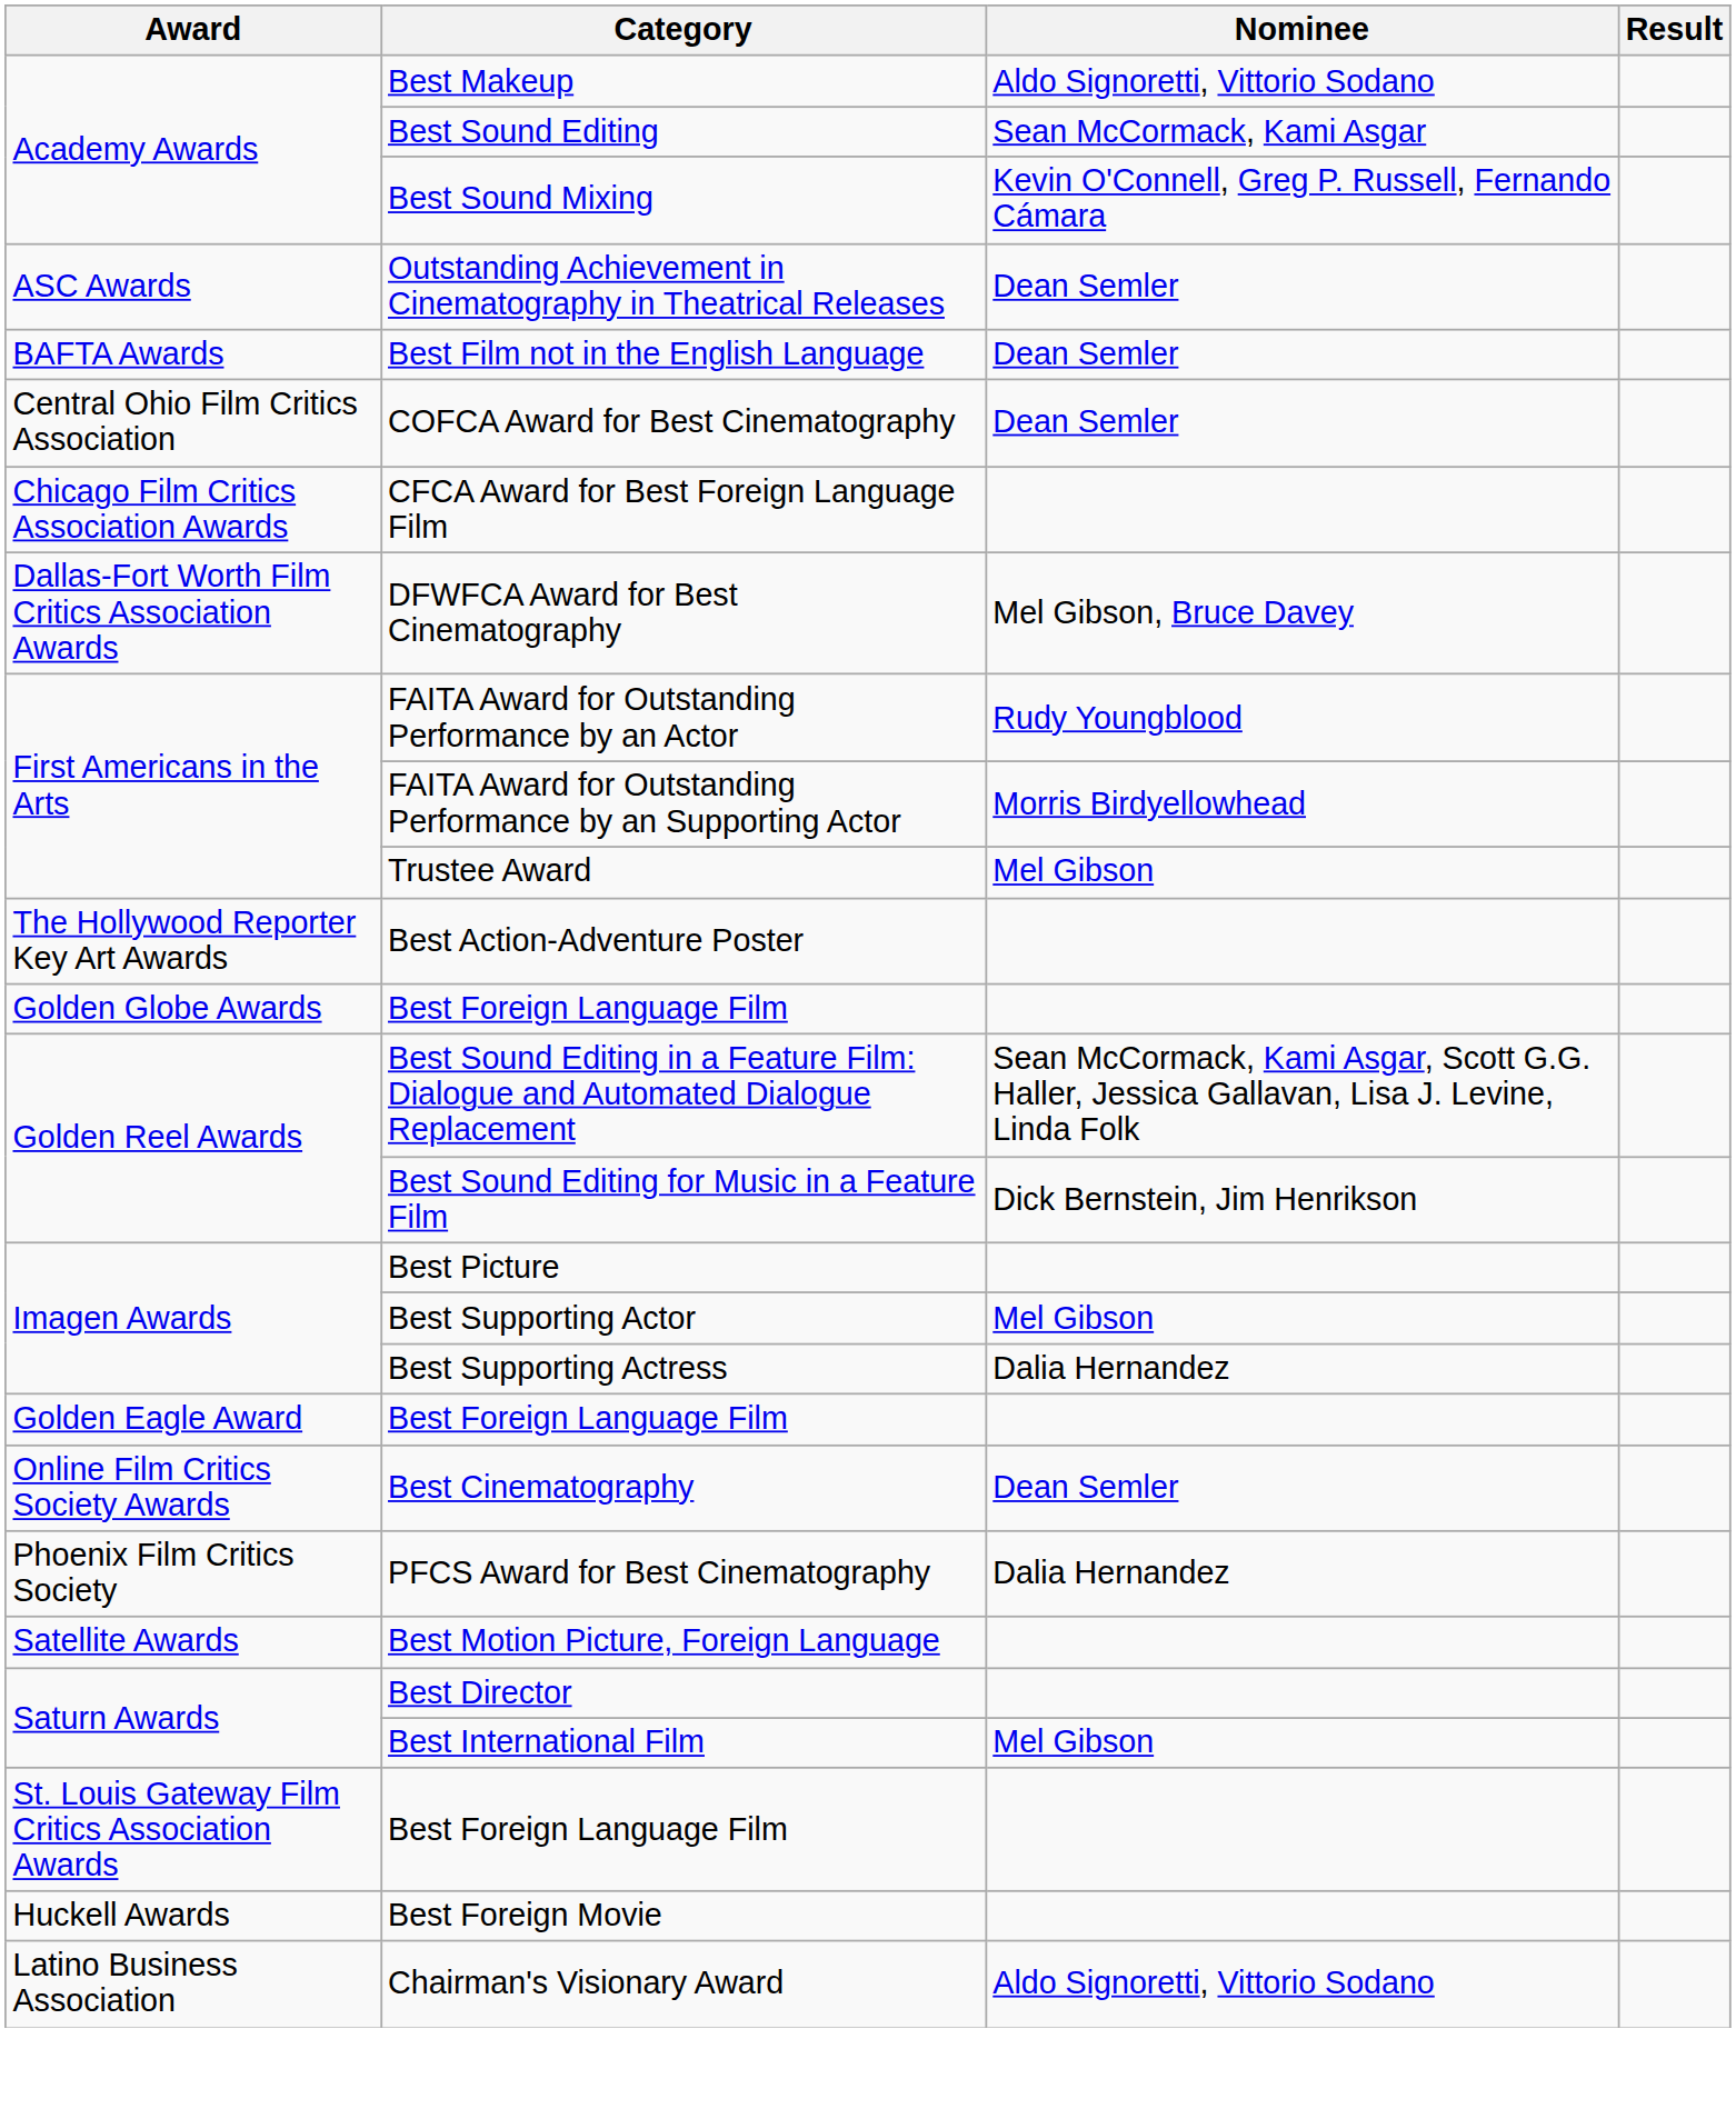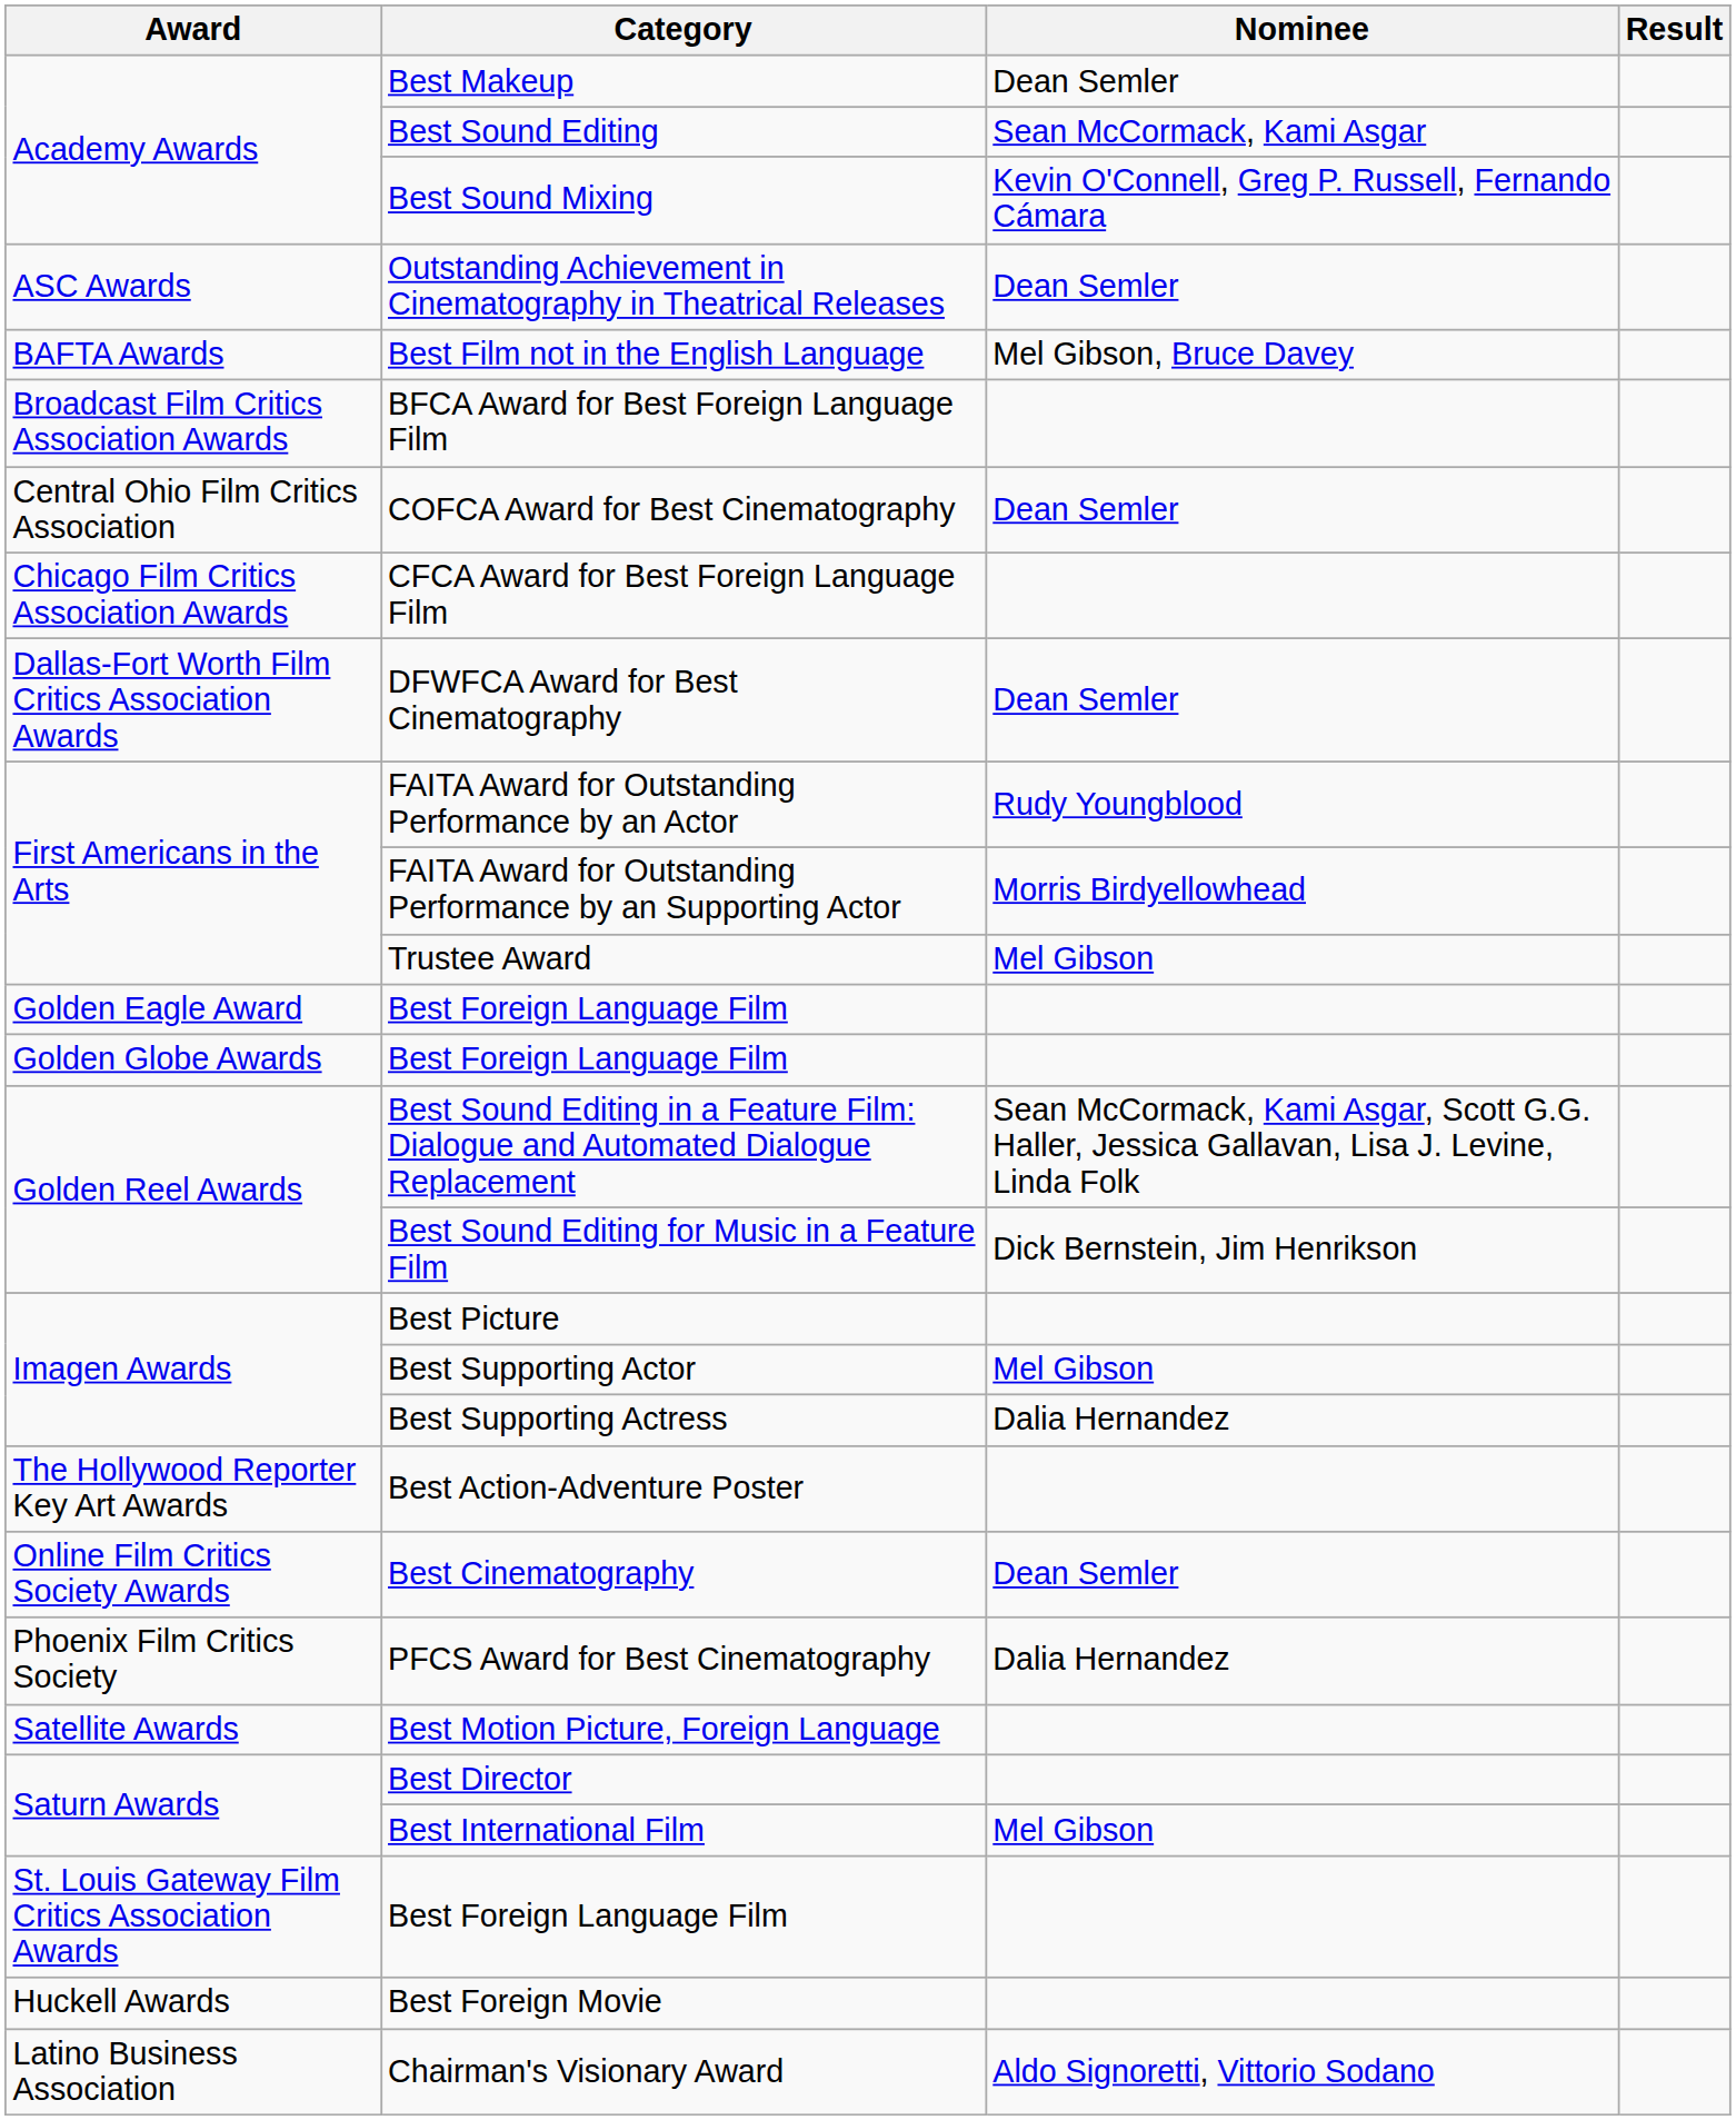 <table class="wikitable sortable mw-collapsible">
 <tr>
 <th>Award</th>
 <th>Category</th>
 <th>Nominee</th>
 <th>Result</th>
 </tr>
 <tr>
 <td rowspan="3"><a href='#'>Academy Awards</a></td>
 <td><a href='#'>Best Makeup</a></td>
-<td><a href='#'>Aldo Signoretti</a>, <a href='#'>Vittorio Sodano</a></td>
+<td>Dean Semler</td>
 <td></td>
 </tr>
 <tr>
 <td><a href='#'>Best Sound Editing</a></td>
 <td><a href='#'>Sean McCormack</a>, <a href='#'>Kami Asgar</a></td>
 <td></td>
 </tr>
 <tr>
 <td><a href='#'>Best Sound Mixing</a></td>
 <td><a href='#'>Kevin O'Connell</a>, <a href='#'>Greg P. Russell</a>, <a href='#'>Fernando Cámara</a></td>
 <td></td>
 </tr>
 <tr>
 <td><a href='#'>ASC Awards</a></td>
 <td><a href='#'>Outstanding Achievement in Cinematography in Theatrical Releases</a></td>
 <td><a href='#'>Dean Semler</a></td>
 <td></td>
 </tr>
 <tr>
 <td><a href='#'>BAFTA Awards</a></td>
 <td><a href='#'>Best Film not in the English Language</a></td>
-<td><a href='#'>Dean Semler</a></td>
+<td>Mel Gibson, <a href='#'>Bruce Davey</a></td>
+<td></td>
+</tr>
+<tr>
+<td><a href='#'>Broadcast Film Critics Association Awards</a></td>
+<td>BFCA Award for Best Foreign Language Film</td>
+<td></td>
 <td></td>
 </tr>
 <tr>
 <td>Central Ohio Film Critics Association</td>
 <td>COFCA Award for Best Cinematography</td>
 <td><a href='#'>Dean Semler</a></td>
 <td></td>
 </tr>
 <tr>
 <td><a href='#'>Chicago Film Critics Association Awards</a></td>
 <td>CFCA Award for Best Foreign Language Film</td>
 <td></td>
 <td></td>
 </tr>
 <tr>
 <td><a href='#'>Dallas-Fort Worth Film Critics Association Awards</a></td>
 <td>DFWFCA Award for Best Cinematography</td>
-<td>Mel Gibson, <a href='#'>Bruce Davey</a></td>
+<td><a href='#'>Dean Semler</a></td>
 <td></td>
 </tr>
 <tr>
 <td rowspan="3"><a href='#'>First Americans in the Arts</a></td>
 <td>FAITA Award for Outstanding Performance by an Actor</td>
 <td><a href='#'>Rudy Youngblood</a></td>
 <td></td>
 </tr>
 <tr>
 <td>FAITA Award for Outstanding Performance by an Supporting Actor</td>
 <td><a href='#'>Morris Birdyellowhead</a></td>
 <td></td>
 </tr>
 <tr>
 <td>Trustee Award</td>
 <td><a href='#'>Mel Gibson</a></td>
 <td></td>
 </tr>
 <tr>
-<td><a href='#'>The Hollywood Reporter</a> Key Art Awards</td>
-<td>Best Action-Adventure Poster</td>
+<td><a href='#'>Golden Eagle Award</a></td>
+<td><a href='#'>Best Foreign Language Film</a></td>
 <td></td>
 <td></td>
 </tr>
 <tr>
 <td><a href='#'>Golden Globe Awards</a></td>
 <td><a href='#'>Best Foreign Language Film</a></td>
 <td></td>
 <td></td>
 </tr>
 <tr>
 <td rowspan="2"><a href='#'>Golden Reel Awards</a></td>
 <td><a href='#'>Best Sound Editing in a Feature Film: Dialogue and Automated Dialogue Replacement</a></td>
 <td>Sean McCormack, <a href='#'>Kami Asgar</a>, Scott G.G. Haller, Jessica Gallavan, Lisa J. Levine, Linda Folk</td>
 <td></td>
 </tr>
 <tr>
 <td><a href='#'>Best Sound Editing for Music in a Feature Film</a></td>
 <td>Dick Bernstein, Jim Henrikson</td>
 <td></td>
 </tr>
 <tr>
 <td rowspan="3"><a href='#'>Imagen Awards</a></td>
 <td>Best Picture</td>
 <td></td>
 <td></td>
 </tr>
 <tr>
 <td>Best Supporting Actor</td>
 <td><a href='#'>Mel Gibson</a></td>
 <td></td>
 </tr>
 <tr>
 <td>Best Supporting Actress</td>
 <td>Dalia Hernandez</td>
 <td></td>
 </tr>
 <tr>
-<td><a href='#'>Golden Eagle Award</a></td>
-<td><a href='#'>Best Foreign Language Film</a></td>
+<td><a href='#'>The Hollywood Reporter</a> Key Art Awards</td>
+<td>Best Action-Adventure Poster</td>
 <td></td>
 <td></td>
 </tr>
 <tr>
 <td><a href='#'>Online Film Critics Society Awards</a></td>
 <td><a href='#'>Best Cinematography</a></td>
 <td><a href='#'>Dean Semler</a></td>
 <td></td>
 </tr>
 <tr>
 <td>Phoenix Film Critics Society</td>
 <td>PFCS Award for Best Cinematography</td>
 <td>Dalia Hernandez</td>
 <td></td>
 </tr>
 <tr>
 <td><a href='#'>Satellite Awards</a></td>
 <td><a href='#'>Best Motion Picture, Foreign Language</a></td>
 <td></td>
 <td></td>
 </tr>
 <tr>
 <td rowspan="2"><a href='#'>Saturn Awards</a></td>
 <td><a href='#'>Best Director</a></td>
 <td></td>
 <td></td>
 </tr>
 <tr>
 <td><a href='#'>Best International Film</a></td>
 <td><a href='#'>Mel Gibson</a></td>
 <td></td>
 </tr>
 <tr>
 <td><a href='#'>St. Louis Gateway Film Critics Association Awards</a></td>
 <td>Best Foreign Language Film</td>
 <td></td>
 <td></td>
 </tr>
 <tr>
 <td>Huckell Awards</td>
 <td>Best Foreign Movie</td>
 <td></td>
 <td></td>
 </tr>
 <tr>
 <td>Latino Business Association</td>
 <td>Chairman's Visionary Award</td>
 <td><a href='#'>Aldo Signoretti</a>, <a href='#'>Vittorio Sodano</a></td>
 <td></td>
 </tr>
 </table>
